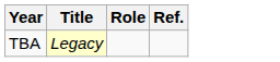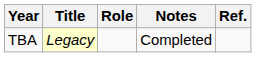 <table class="wikitable sortable">
 <tr>
 <th>Year</th>
 <th>Title</th>
 <th>Role</th>
+<th class="unsortable">Notes</th>
 <th class="unsortable">Ref.</th>
 </tr>
 <tr>
 <td>TBA</td>
 <td style="background:#FFFFCC;"><em>Legacy</em> </td>
 <td></td>
+<td>Completed</td>
 <td></td>
 </tr>
 </table>
